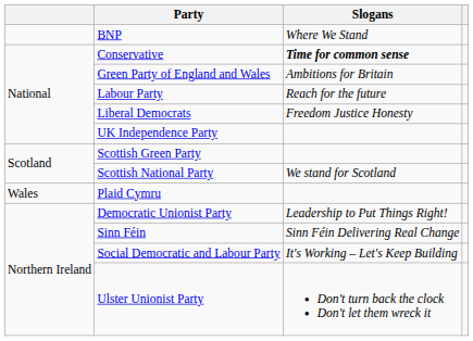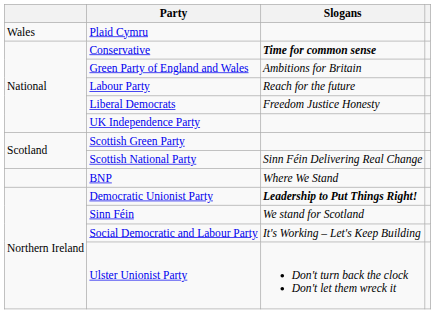 <table class="wikitable">
 <tr>
 <th></th>
 <th>Party</th>
 <th>Slogans</th>
 <th></th>
 </tr>
 <tr>
+<td>Wales</td>
+<td><a href='#'>Plaid Cymru</a></td>
 <td></td>
-<td><a href='#'>BNP</a></td>
-<td><em>Where We Stand</em></td>
 <td></td>
 </tr>
 <tr>
 <td rowspan="5">National</td>
 <td><a href='#'>Conservative</a></td>
 <td><strong><em>Time for common sense</em></strong></td>
 <td></td>
 </tr>
 <tr>
 <td><a href='#'>Green Party of England and Wales</a></td>
 <td><em>Ambitions for Britain</em></td>
 <td></td>
 </tr>
 <tr>
 <td><a href='#'>Labour Party</a></td>
 <td><em>Reach for the future</em></td>
 <td></td>
 </tr>
 <tr>
 <td><a href='#'>Liberal Democrats</a></td>
 <td><em>Freedom Justice Honesty</em></td>
 <td></td>
 </tr>
 <tr>
 <td><a href='#'>UK Independence Party</a></td>
 <td></td>
 <td></td>
 </tr>
 <tr>
 <td rowspan="2">Scotland</td>
 <td><a href='#'>Scottish Green Party</a></td>
 <td></td>
 <td></td>
 </tr>
 <tr>
 <td><a href='#'>Scottish National Party</a></td>
-<td><em>We stand for Scotland</em></td>
+<td><em>Sinn Féin Delivering Real Change</em></td>
 <td></td>
 </tr>
 <tr>
-<td>Wales</td>
-<td><a href='#'>Plaid Cymru</a></td>
 <td></td>
+<td><a href='#'>BNP</a></td>
+<td><em>Where We Stand</em></td>
 <td></td>
 </tr>
 <tr>
 <td rowspan="4">Northern Ireland</td>
 <td><a href='#'>Democratic Unionist Party</a></td>
-<td><em>Leadership to Put Things Right!</em></td>
+<td><strong><em>Leadership to Put Things Right!</em></strong></td>
 <td></td>
 </tr>
 <tr>
 <td><a href='#'>Sinn Féin</a></td>
-<td><em>Sinn Féin Delivering Real Change</em></td>
+<td><em>We stand for Scotland</em></td>
 <td></td>
 </tr>
 <tr>
 <td><a href='#'>Social Democratic and Labour Party</a></td>
 <td><em>It's Working – Let's Keep Building</em></td>
 <td></td>
 </tr>
 <tr>
 <td><a href='#'>Ulster Unionist Party</a></td>
 <td><br><ul><li><em>Don't turn back the clock</em></li><li><em>Don't let them wreck it</em></li></ul></td>
 <td></td>
 </tr>
 </table>
